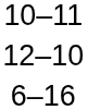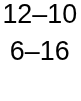 <table style="text-align:center">
 <tr>
 <th width=200></th>
 <th width=100></th>
 <th width=200></th>
-</tr>
-<tr>
-<td align=right></td>
-<td>10–11</td>
-<td align=left><strong></strong></td>
 </tr>
 <tr>
 <td align=right><strong></strong></td>
 <td>12–10</td>
 <td align=left></td>
 </tr>
 <tr>
 <td align=right></td>
 <td>6–16</td>
 <td align=left><strong></strong></td>
 </tr>
 </table>
